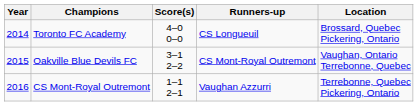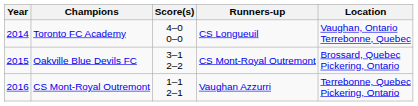 <table class="wikitable">
 <tr>
 <th>Year</th>
 <th>Champions</th>
 <th>Score(s)</th>
 <th>Runners-up</th>
 <th>Location</th>
 </tr>
 <tr>
 <td><a href='#'>2014</a></td>
 <td><a href='#'>Toronto FC Academy</a></td>
 <td align=center>4–0<br>0–0</td>
 <td><a href='#'>CS Longueuil</a></td>
-<td><a href='#'>Brossard, Quebec</a><br><a href='#'>Pickering, Ontario</a></td>
+<td><a href='#'>Vaughan, Ontario</a><br><a href='#'>Terrebonne, Quebec</a></td>
 </tr>
 <tr>
 <td><a href='#'>2015</a></td>
 <td><a href='#'>Oakville Blue Devils FC</a></td>
 <td align=center>3–1<br>2–2</td>
 <td><a href='#'>CS Mont-Royal Outremont</a></td>
-<td><a href='#'>Vaughan, Ontario</a><br><a href='#'>Terrebonne, Quebec</a></td>
+<td><a href='#'>Brossard, Quebec</a><br><a href='#'>Pickering, Ontario</a></td>
 </tr>
 <tr>
 <td><a href='#'>2016</a></td>
 <td><a href='#'>CS Mont-Royal Outremont</a></td>
 <td align=center>1–1<br>2–1</td>
 <td><a href='#'>Vaughan Azzurri</a></td>
 <td><a href='#'>Terrebonne, Quebec</a><br><a href='#'>Pickering, Ontario</a></td>
 </tr>
 </table>
